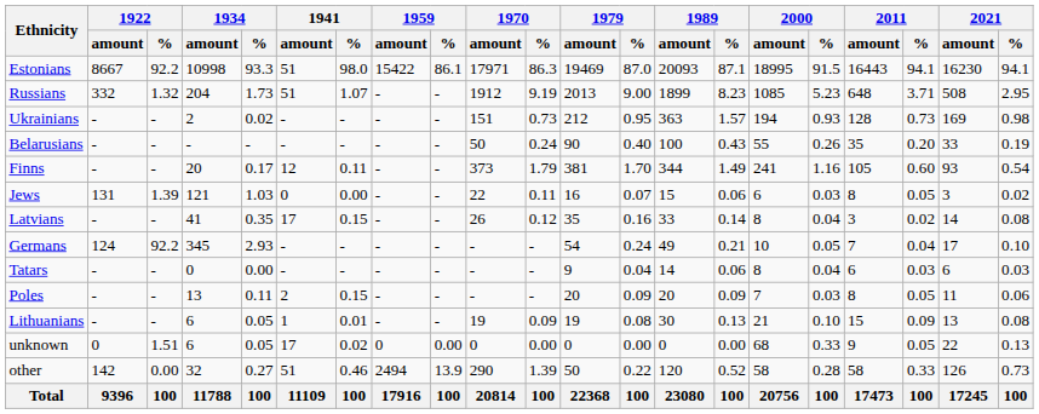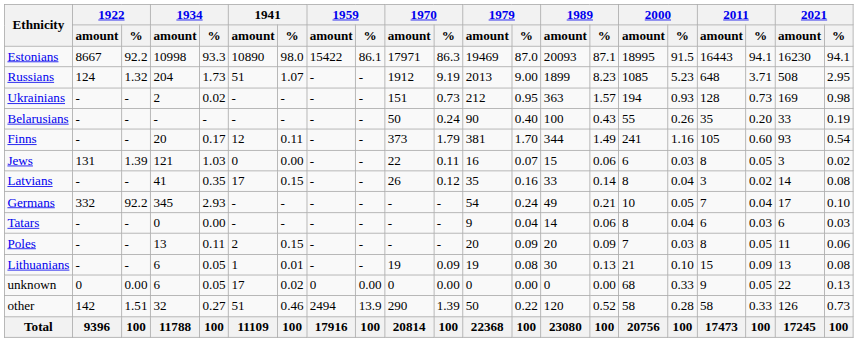 <table class="wikitable sortable">
 <tr>
 <th rowspan="2">Ethnicity</th>
 <th colspan="2"><a href='#'>1922</a></th>
 <th colspan="2"><a href='#'>1934</a></th>
 <th colspan="2">1941</th>
 <th colspan="2"><a href='#'>1959</a></th>
 <th colspan="2"><a href='#'>1970</a></th>
 <th colspan="2"><a href='#'>1979</a></th>
 <th colspan="2"><a href='#'>1989</a></th>
 <th colspan="2"><a href='#'>2000</a></th>
 <th colspan="2"><a href='#'>2011</a></th>
 <th colspan="2"><a href='#'>2021</a></th>
 </tr>
 <tr>
 <th>amount</th>
 <th>%</th>
 <th>amount</th>
 <th>%</th>
 <th>amount</th>
 <th>%</th>
 <th>amount</th>
 <th>%</th>
 <th>amount</th>
 <th>%</th>
 <th>amount</th>
 <th>%</th>
 <th>amount</th>
 <th>%</th>
 <th>amount</th>
 <th>%</th>
 <th>amount</th>
 <th>%</th>
 <th>amount</th>
 <th>%</th>
 </tr>
 <tr>
 <td><a href='#'>Estonians</a></td>
 <td>8667</td>
 <td>92.2</td>
 <td>10998</td>
 <td>93.3</td>
-<td>51</td>
+<td>10890</td>
 <td>98.0</td>
 <td>15422</td>
 <td>86.1</td>
 <td>17971</td>
 <td>86.3</td>
 <td>19469</td>
 <td>87.0</td>
 <td>20093</td>
 <td>87.1</td>
 <td>18995</td>
 <td>91.5</td>
 <td>16443</td>
 <td>94.1</td>
 <td>16230</td>
 <td>94.1</td>
 </tr>
 <tr>
 <td><a href='#'>Russians</a></td>
-<td>332</td>
+<td>124</td>
 <td>1.32</td>
 <td>204</td>
 <td>1.73</td>
 <td>51</td>
 <td>1.07</td>
 <td>-</td>
 <td>-</td>
 <td>1912</td>
 <td>9.19</td>
 <td>2013</td>
 <td>9.00</td>
 <td>1899</td>
 <td>8.23</td>
 <td>1085</td>
 <td>5.23</td>
 <td>648</td>
 <td>3.71</td>
 <td>508</td>
 <td>2.95</td>
 </tr>
 <tr>
 <td><a href='#'>Ukrainians</a></td>
 <td>-</td>
 <td>-</td>
 <td>2</td>
 <td>0.02</td>
 <td>-</td>
 <td>-</td>
 <td>-</td>
 <td>-</td>
 <td>151</td>
 <td>0.73</td>
 <td>212</td>
 <td>0.95</td>
 <td>363</td>
 <td>1.57</td>
 <td>194</td>
 <td>0.93</td>
 <td>128</td>
 <td>0.73</td>
 <td>169</td>
 <td>0.98</td>
 </tr>
 <tr>
 <td><a href='#'>Belarusians</a></td>
 <td>-</td>
 <td>-</td>
 <td>-</td>
 <td>-</td>
 <td>-</td>
 <td>-</td>
 <td>-</td>
 <td>-</td>
 <td>50</td>
 <td>0.24</td>
 <td>90</td>
 <td>0.40</td>
 <td>100</td>
 <td>0.43</td>
 <td>55</td>
 <td>0.26</td>
 <td>35</td>
 <td>0.20</td>
 <td>33</td>
 <td>0.19</td>
 </tr>
 <tr>
 <td><a href='#'>Finns</a></td>
 <td>-</td>
 <td>-</td>
 <td>20</td>
 <td>0.17</td>
 <td>12</td>
 <td>0.11</td>
 <td>-</td>
 <td>-</td>
 <td>373</td>
 <td>1.79</td>
 <td>381</td>
 <td>1.70</td>
 <td>344</td>
 <td>1.49</td>
 <td>241</td>
 <td>1.16</td>
 <td>105</td>
 <td>0.60</td>
 <td>93</td>
 <td>0.54</td>
 </tr>
 <tr>
 <td><a href='#'>Jews</a></td>
 <td>131</td>
 <td>1.39</td>
 <td>121</td>
 <td>1.03</td>
 <td>0</td>
 <td>0.00</td>
 <td>-</td>
 <td>-</td>
 <td>22</td>
 <td>0.11</td>
 <td>16</td>
 <td>0.07</td>
 <td>15</td>
 <td>0.06</td>
 <td>6</td>
 <td>0.03</td>
 <td>8</td>
 <td>0.05</td>
 <td>3</td>
 <td>0.02</td>
 </tr>
 <tr>
 <td><a href='#'>Latvians</a></td>
 <td>-</td>
 <td>-</td>
 <td>41</td>
 <td>0.35</td>
 <td>17</td>
 <td>0.15</td>
 <td>-</td>
 <td>-</td>
 <td>26</td>
 <td>0.12</td>
 <td>35</td>
 <td>0.16</td>
 <td>33</td>
 <td>0.14</td>
 <td>8</td>
 <td>0.04</td>
 <td>3</td>
 <td>0.02</td>
 <td>14</td>
 <td>0.08</td>
 </tr>
 <tr>
 <td><a href='#'>Germans</a></td>
-<td>124</td>
+<td>332</td>
 <td>92.2</td>
 <td>345</td>
 <td>2.93</td>
 <td>-</td>
 <td>-</td>
 <td>-</td>
 <td>-</td>
 <td>-</td>
 <td>-</td>
 <td>54</td>
 <td>0.24</td>
 <td>49</td>
 <td>0.21</td>
 <td>10</td>
 <td>0.05</td>
 <td>7</td>
 <td>0.04</td>
 <td>17</td>
 <td>0.10</td>
 </tr>
 <tr>
 <td><a href='#'>Tatars</a></td>
 <td>-</td>
 <td>-</td>
 <td>0</td>
 <td>0.00</td>
 <td>-</td>
 <td>-</td>
 <td>-</td>
 <td>-</td>
 <td>-</td>
 <td>-</td>
 <td>9</td>
 <td>0.04</td>
 <td>14</td>
 <td>0.06</td>
 <td>8</td>
 <td>0.04</td>
 <td>6</td>
 <td>0.03</td>
 <td>6</td>
 <td>0.03</td>
 </tr>
 <tr>
 <td><a href='#'>Poles</a></td>
 <td>-</td>
 <td>-</td>
 <td>13</td>
 <td>0.11</td>
 <td>2</td>
 <td>0.15</td>
 <td>-</td>
 <td>-</td>
 <td>-</td>
 <td>-</td>
 <td>20</td>
 <td>0.09</td>
 <td>20</td>
 <td>0.09</td>
 <td>7</td>
 <td>0.03</td>
 <td>8</td>
 <td>0.05</td>
 <td>11</td>
 <td>0.06</td>
 </tr>
 <tr>
 <td><a href='#'>Lithuanians</a></td>
 <td>-</td>
 <td>-</td>
 <td>6</td>
 <td>0.05</td>
 <td>1</td>
 <td>0.01</td>
 <td>-</td>
 <td>-</td>
 <td>19</td>
 <td>0.09</td>
 <td>19</td>
 <td>0.08</td>
 <td>30</td>
 <td>0.13</td>
 <td>21</td>
 <td>0.10</td>
 <td>15</td>
 <td>0.09</td>
 <td>13</td>
 <td>0.08</td>
 </tr>
 <tr>
 <td>unknown</td>
 <td>0</td>
-<td>1.51</td>
+<td>0.00</td>
 <td>6</td>
 <td>0.05</td>
 <td>17</td>
 <td>0.02</td>
 <td>0</td>
 <td>0.00</td>
 <td>0</td>
 <td>0.00</td>
 <td>0</td>
 <td>0.00</td>
 <td>0</td>
 <td>0.00</td>
 <td>68</td>
 <td>0.33</td>
 <td>9</td>
 <td>0.05</td>
 <td>22</td>
 <td>0.13</td>
 </tr>
 <tr>
 <td>other</td>
 <td>142</td>
-<td>0.00</td>
+<td>1.51</td>
 <td>32</td>
 <td>0.27</td>
 <td>51</td>
 <td>0.46</td>
 <td>2494</td>
 <td>13.9</td>
 <td>290</td>
 <td>1.39</td>
 <td>50</td>
 <td>0.22</td>
 <td>120</td>
 <td>0.52</td>
 <td>58</td>
 <td>0.28</td>
 <td>58</td>
 <td>0.33</td>
 <td>126</td>
 <td>0.73</td>
 </tr>
 <tr>
 <th>Total</th>
 <th>9396</th>
 <th>100</th>
 <th>11788</th>
 <th>100</th>
 <th>11109</th>
 <th>100</th>
 <th>17916</th>
 <th>100</th>
 <th>20814</th>
 <th>100</th>
 <th>22368</th>
 <th>100</th>
 <th>23080</th>
 <th>100</th>
 <th>20756</th>
 <th>100</th>
 <th>17473</th>
 <th>100</th>
 <th>17245</th>
 <th>100</th>
 </tr>
 </table>
